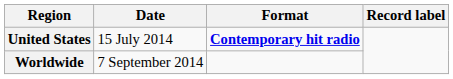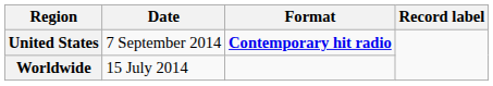 <table class="wikitable plainrowheaders">
 <tr>
 <th scope="col">Region</th>
 <th scope="col">Date</th>
 <th scope="col">Format</th>
 <th scope="col">Record label</th>
 </tr>
 <tr>
 <th scope="row">United States</th>
-<td>15 July 2014</td>
+<td>7 September 2014</td>
 <td><strong><a href='#'>Contemporary hit radio</a></strong></td>
 <td rowspan="2"></td>
 </tr>
 <tr>
 <th scope="row">Worldwide </th>
-<td>7 September 2014</td>
+<td>15 July 2014</td>
 <td></td>
 </tr>
 </table>
